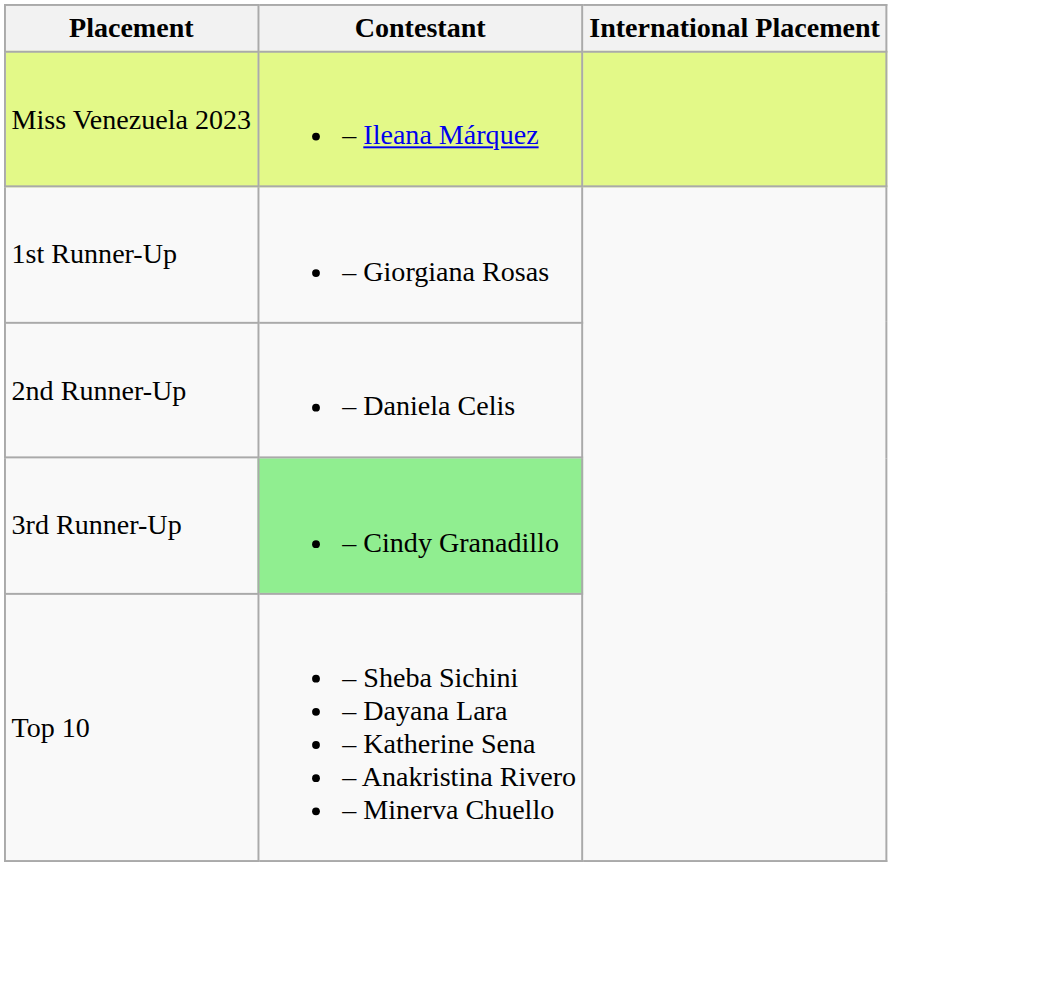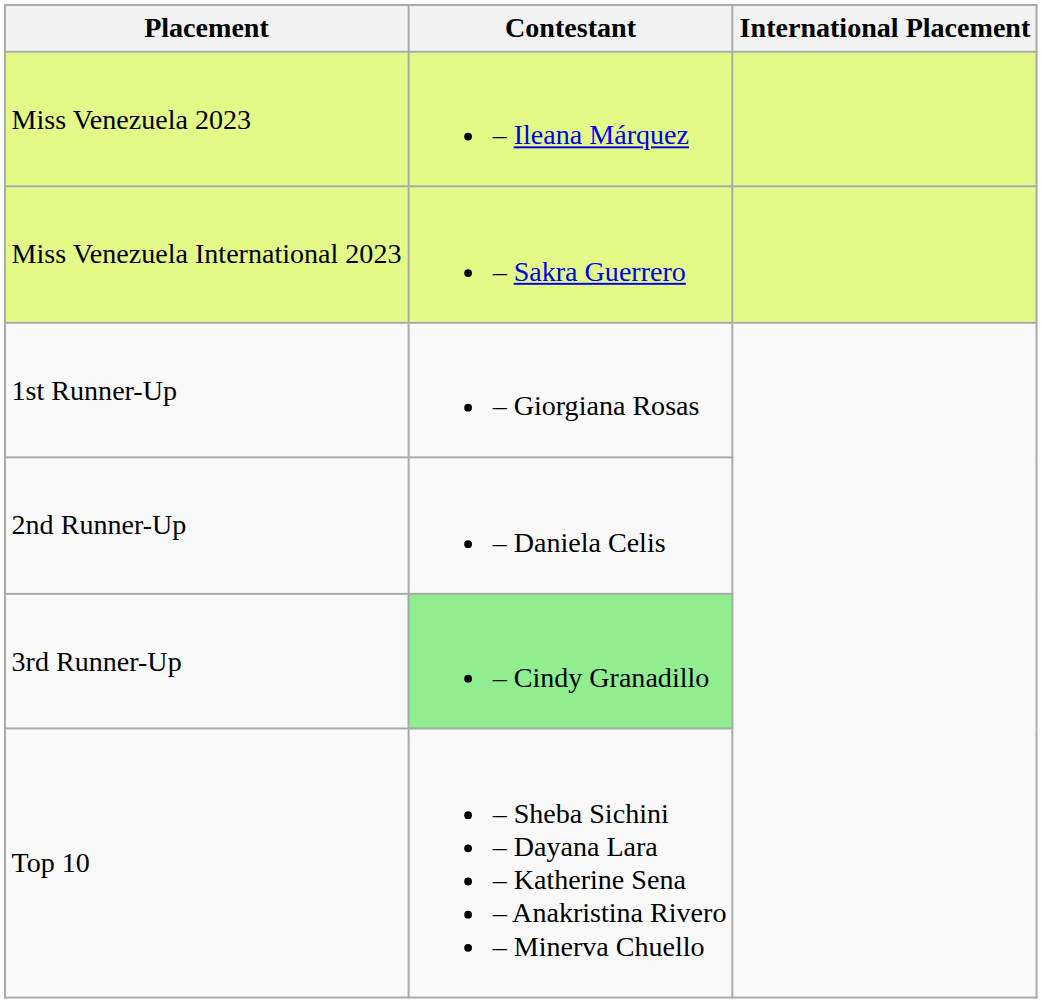 <table class="wikitable sortable" style="font-size: 90%;">
 <tr>
 <th>Placement</th>
 <th>Contestant</th>
 <th>International Placement</th>
 </tr>
 <tr style="background-color:#E3F988;">
 <td>Miss Venezuela 2023</td>
 <td><br><ul><li> – <a href='#'>Ileana Márquez</a></li></ul></td>
+<td></td>
+</tr>
+<tr style="background-color:#E3F988;">
+<td>Miss Venezuela International 2023</td>
+<td><br><ul><li> – <a href='#'>Sakra Guerrero</a></li></ul></td>
 <td></td>
 </tr>
 <tr>
 <td>1st Runner-Up</td>
 <td><br><ul><li> – Giorgiana Rosas</li></ul></td>
 </tr>
 <tr>
 <td>2nd Runner-Up</td>
 <td><br><ul><li> – Daniela Celis</li></ul></td>
 </tr>
 <tr>
 <td>3rd Runner-Up</td>
 <td style="background: lightgreen;"><br><ul><li> – Cindy Granadillo</li></ul></td>
 </tr>
 <tr>
 <td>Top 10</td>
 <td><br><ul><li> – Sheba Sichini</li><li> – Dayana Lara</li><li> – Katherine Sena</li><li> – Anakristina Rivero</li><li> – Minerva Chuello</li></ul></td>
 </tr>
 </table>
